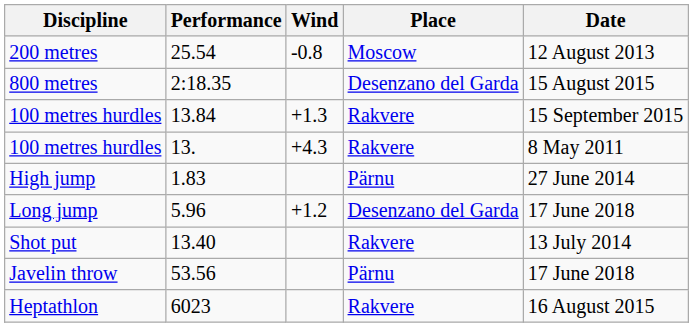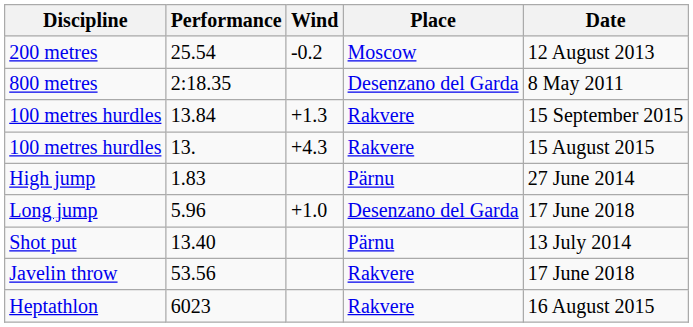 <table class="wikitable">
 <tr>
 <th>Discipline</th>
 <th>Performance</th>
 <th>Wind</th>
 <th>Place</th>
 <th>Date</th>
 </tr>
 <tr>
 <td><a href='#'>200 metres</a></td>
 <td>25.54</td>
-<td>-0.8</td>
+<td>-0.2</td>
 <td><a href='#'>Moscow</a></td>
 <td>12 August 2013</td>
 </tr>
 <tr>
 <td><a href='#'>800 metres</a></td>
 <td>2:18.35</td>
 <td></td>
 <td><a href='#'>Desenzano del Garda</a></td>
-<td>15 August 2015</td>
+<td>8 May 2011</td>
 </tr>
 <tr>
 <td><a href='#'>100 metres hurdles</a></td>
 <td>13.84</td>
 <td>+1.3</td>
 <td><a href='#'>Rakvere</a></td>
 <td>15 September 2015</td>
 </tr>
 <tr>
 <td><a href='#'>100 metres hurdles</a></td>
 <td>13.</td>
 <td>+4.3</td>
 <td><a href='#'>Rakvere</a></td>
-<td>8 May 2011</td>
+<td>15 August 2015</td>
 </tr>
 <tr>
 <td><a href='#'>High jump</a></td>
 <td>1.83</td>
 <td></td>
 <td><a href='#'>Pärnu</a></td>
 <td>27 June 2014</td>
 </tr>
 <tr>
 <td><a href='#'>Long jump</a></td>
 <td>5.96</td>
-<td>+1.2</td>
+<td>+1.0</td>
 <td><a href='#'>Desenzano del Garda</a></td>
 <td>17 June 2018</td>
 </tr>
 <tr>
 <td><a href='#'>Shot put</a></td>
 <td>13.40</td>
 <td></td>
-<td><a href='#'>Rakvere</a></td>
+<td><a href='#'>Pärnu</a></td>
 <td>13 July 2014</td>
 </tr>
 <tr>
 <td><a href='#'>Javelin throw</a></td>
 <td>53.56</td>
 <td></td>
-<td><a href='#'>Pärnu</a></td>
+<td><a href='#'>Rakvere</a></td>
 <td>17 June 2018</td>
 </tr>
 <tr>
 <td><a href='#'>Heptathlon</a></td>
 <td>6023</td>
 <td></td>
 <td><a href='#'>Rakvere</a></td>
 <td>16 August 2015</td>
 </tr>
 </table>
